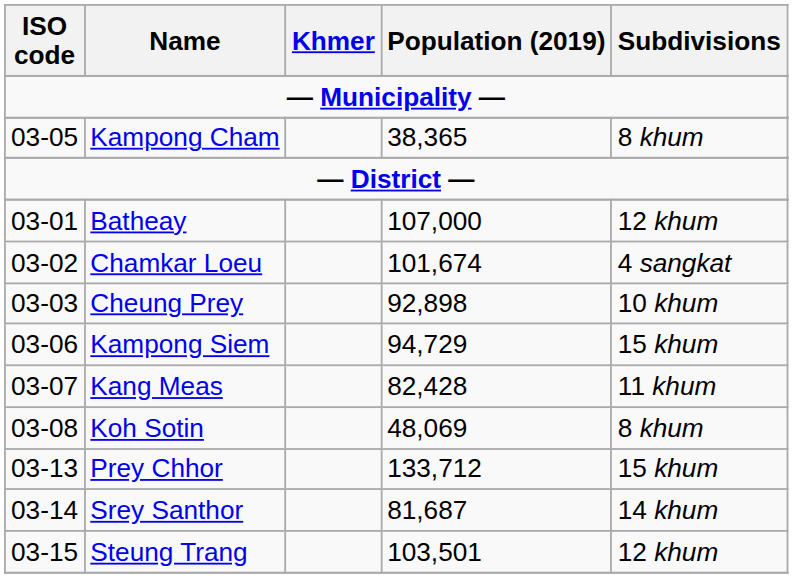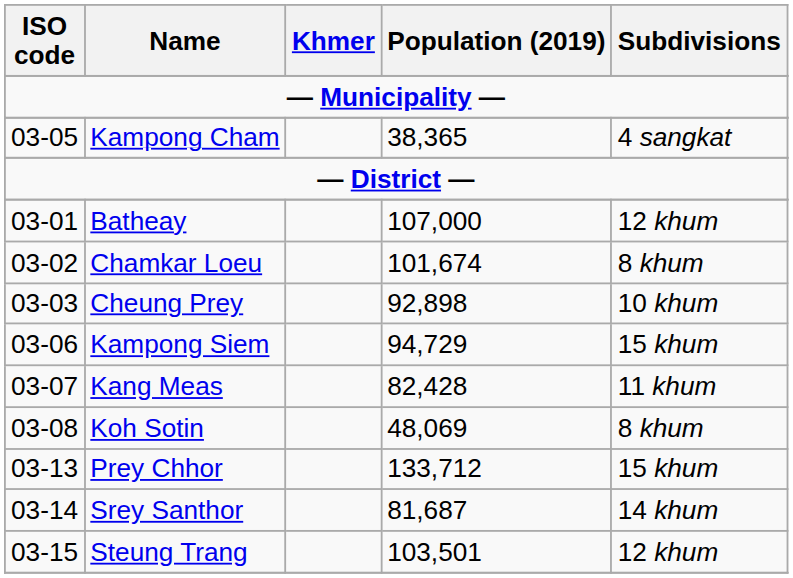 <table class="wikitable" style="font-size:90%;">
 <tr>
 <th>ISO<br>code</th>
 <th>Name</th>
 <th><a href='#'>Khmer</a></th>
 <th>Population (2019)</th>
 <th>Subdivisions</th>
 </tr>
 <tr>
 </tr>
 <tr ---------bgcolor=lightblue>
 <td colspan=6 align=center><strong>— <a href='#'>Municipality</a> —</strong></td>
 </tr>
 <tr --------->
 </tr>
 <tr>
 <td>03-05</td>
 <td><a href='#'>Kampong Cham</a></td>
 <td></td>
 <td>38,365</td>
-<td>8 <em>khum</em></td>
+<td>4 <em>sangkat</em></td>
 </tr>
 <tr>
 </tr>
 <tr ---------bgcolor=lightblue>
 <td colspan=6 align=center><strong>— <a href='#'>District</a> —</strong></td>
 </tr>
 <tr --------->
 </tr>
 <tr>
 <td>03-01</td>
 <td><a href='#'>Batheay</a></td>
 <td></td>
 <td>107,000</td>
 <td>12 <em>khum</em></td>
 </tr>
 <tr>
 <td>03-02</td>
 <td><a href='#'>Chamkar Loeu</a></td>
 <td></td>
 <td>101,674</td>
-<td>4 <em>sangkat</em></td>
+<td>8 <em>khum</em></td>
 </tr>
 <tr>
 <td>03-03</td>
 <td><a href='#'>Cheung Prey</a></td>
 <td></td>
 <td>92,898</td>
 <td>10 <em>khum</em></td>
 </tr>
 <tr>
 <td>03-06</td>
 <td><a href='#'>Kampong Siem</a></td>
 <td></td>
 <td>94,729</td>
 <td>15 <em>khum</em></td>
 </tr>
 <tr>
 <td>03-07</td>
 <td><a href='#'>Kang Meas</a></td>
 <td></td>
 <td>82,428</td>
 <td>11 <em>khum</em></td>
 </tr>
 <tr>
 <td>03-08</td>
 <td><a href='#'>Koh Sotin</a></td>
 <td></td>
 <td>48,069</td>
 <td>8 <em>khum</em></td>
 </tr>
 <tr>
 <td>03-13</td>
 <td><a href='#'>Prey Chhor</a></td>
 <td></td>
 <td>133,712</td>
 <td>15 <em>khum</em></td>
 </tr>
 <tr>
 <td>03-14</td>
 <td><a href='#'>Srey Santhor</a></td>
 <td></td>
 <td>81,687</td>
 <td>14 <em>khum</em></td>
 </tr>
 <tr>
 <td>03-15</td>
 <td><a href='#'>Steung Trang</a></td>
 <td></td>
 <td>103,501</td>
 <td>12 <em>khum</em></td>
 </tr>
 <tr>
 </tr>
 </table>
